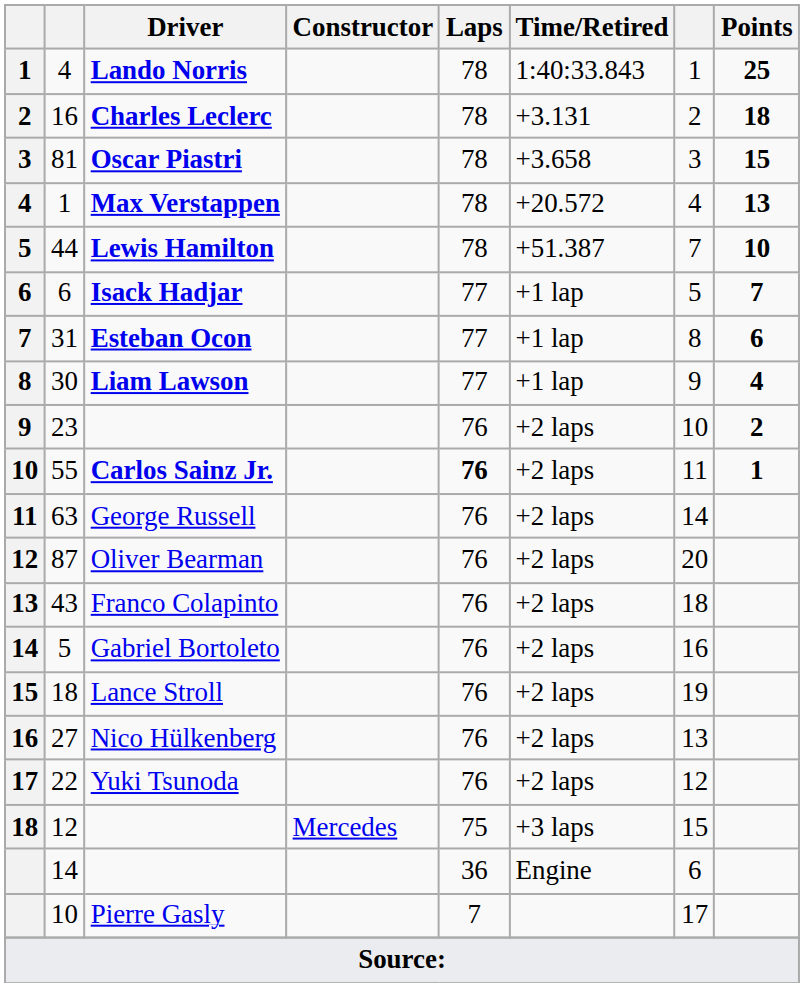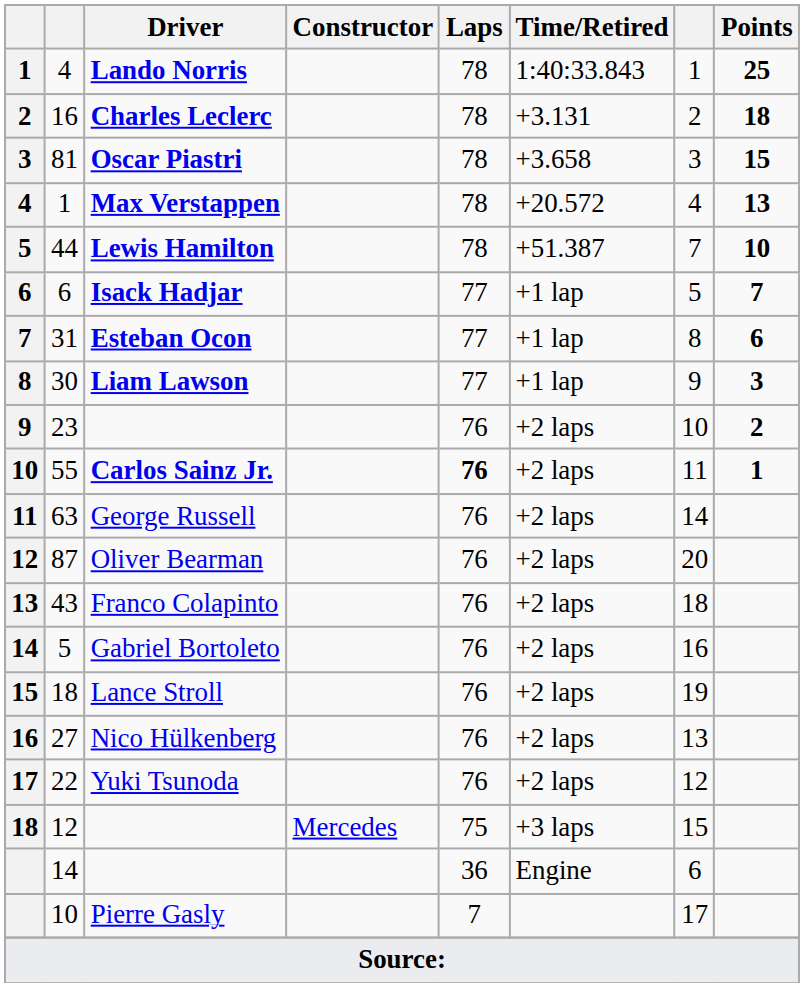 <table class="wikitable sortable" style="font-size: 85%;">
 <tr>
 <th scope="col"></th>
 <th scope="col"></th>
 <th scope="col">Driver</th>
 <th scope="col">Constructor</th>
 <th scope="col" class="unsortable">Laps</th>
 <th scope="col" class="unsortable">Time/Retired</th>
 <th scope="col"></th>
 <th scope="col">Points</th>
 </tr>
 <tr>
 <th scope="row">1</th>
 <td align="center">4</td>
 <td data-sort-value="nor"> <strong><a href='#'>Lando Norris</a></strong></td>
 <td></td>
 <td align="center">78</td>
 <td>1:40:33.843</td>
 <td align="center">1</td>
 <td align="center"><strong>25</strong></td>
 </tr>
 <tr>
 <th scope="row">2</th>
 <td align="center">16</td>
 <td data-sort-value="lec"> <strong><a href='#'>Charles Leclerc</a></strong></td>
 <td></td>
 <td align="center">78</td>
 <td>+3.131</td>
 <td align="center">2</td>
 <td align="center"><strong>18</strong></td>
 </tr>
 <tr>
 <th scope="row">3</th>
 <td align="center">81</td>
 <td data-sort-value="Pia"> <strong><a href='#'>Oscar Piastri</a></strong></td>
 <td></td>
 <td align="center">78</td>
 <td>+3.658</td>
 <td align="center">3</td>
 <td align="center"><strong>15</strong></td>
 </tr>
 <tr>
 <th scope="row">4</th>
 <td align="center">1</td>
 <td data-sort-value="ver"> <strong><a href='#'>Max Verstappen</a></strong></td>
 <td></td>
 <td align="center">78</td>
 <td>+20.572</td>
 <td align="center">4</td>
 <td align="center"><strong>13</strong></td>
 </tr>
 <tr>
 <th scope="row">5</th>
 <td align="center">44</td>
 <td data-sort-value="ham"> <strong><a href='#'>Lewis Hamilton</a></strong></td>
 <td></td>
 <td align="center">78</td>
 <td>+51.387</td>
 <td align="center">7</td>
 <td align="center"><strong>10</strong></td>
 </tr>
 <tr>
 <th scope="row">6</th>
 <td align="center">6</td>
 <td data-sort-value="had"> <strong><a href='#'>Isack Hadjar</a></strong></td>
 <td></td>
 <td align="center">77</td>
 <td>+1 lap</td>
 <td align="center">5</td>
 <td align="center"><strong>7</strong></td>
 </tr>
 <tr>
 <th scope="row">7</th>
 <td align="center">31</td>
 <td data-sort-value="oco"> <strong><a href='#'>Esteban Ocon</a></strong></td>
 <td></td>
 <td align="center">77</td>
 <td>+1 lap</td>
 <td align="center">8</td>
 <td align="center"><strong>6</strong></td>
 </tr>
 <tr>
 <th scope="row">8</th>
 <td align="center">30</td>
 <td data-sort-value="law"> <strong><a href='#'>Liam Lawson</a></strong></td>
 <td></td>
 <td align="center">77</td>
 <td>+1 lap</td>
 <td align="center">9</td>
-<td align="center"><strong>4</strong></td>
+<td align="center"><strong>3</strong></td>
 </tr>
 <tr>
 <th scope="row">9</th>
 <td align="center">23</td>
 <td data-sort-value="alb"></td>
 <td></td>
 <td align="center">76</td>
 <td>+2 laps</td>
 <td align="center">10</td>
 <td align="center"><strong>2</strong></td>
 </tr>
 <tr>
 <th scope="row">10</th>
 <td align="center">55</td>
 <td data-sort-value="sai"> <strong><a href='#'>Carlos Sainz Jr.</a></strong></td>
 <td></td>
 <td align="center"><strong>76</strong></td>
 <td>+2 laps</td>
 <td align="center">11</td>
 <td align="center"><strong>1</strong></td>
 </tr>
 <tr>
 <th scope="row">11</th>
 <td align="center">63</td>
 <td data-sort-value="rus"> <a href='#'>George Russell</a></td>
 <td></td>
 <td align="center">76</td>
 <td>+2 laps</td>
 <td align="center">14</td>
 <td align="center"></td>
 </tr>
 <tr>
 <th scope="row">12</th>
 <td align="center">87</td>
 <td data-sort-value="bea"> <a href='#'>Oliver Bearman</a></td>
 <td></td>
 <td align="center">76</td>
 <td>+2 laps</td>
 <td align="center">20</td>
 <td align="center"></td>
 </tr>
 <tr>
 <th scope="row">13</th>
 <td align="center">43</td>
 <td data-sort-value="col"> <a href='#'>Franco Colapinto</a></td>
 <td></td>
 <td align="center">76</td>
 <td>+2 laps</td>
 <td align="center">18</td>
 <td align="center"></td>
 </tr>
 <tr>
 <th scope="row">14</th>
 <td align="center">5</td>
 <td data-sort-value="bor"> <a href='#'>Gabriel Bortoleto</a></td>
 <td></td>
 <td align="center">76</td>
 <td>+2 laps</td>
 <td align="center">16</td>
 <td align="center"></td>
 </tr>
 <tr>
 <th scope="row">15</th>
 <td align="center">18</td>
 <td data-sort-value="str"> <a href='#'>Lance Stroll</a></td>
 <td></td>
 <td align="center">76</td>
 <td>+2 laps</td>
 <td align="center">19</td>
 <td align="center"></td>
 </tr>
 <tr>
 <th scope="row">16</th>
 <td align="center">27</td>
 <td data-sort-value="hul"> <a href='#'>Nico Hülkenberg</a></td>
 <td></td>
 <td align="center">76</td>
 <td>+2 laps</td>
 <td align="center">13</td>
 <td align="center"></td>
 </tr>
 <tr>
 <th scope="row">17</th>
 <td align="center">22</td>
 <td data-sort-value="tsu"> <a href='#'>Yuki Tsunoda</a></td>
 <td></td>
 <td align="center">76</td>
 <td>+2 laps</td>
 <td align="center">12</td>
 <td align="center"></td>
 </tr>
 <tr>
 <th scope="row">18</th>
 <td align="center">12</td>
 <td data-sort-value="ant"></td>
 <td {{nowrap><a href='#'>Mercedes</a></td>
 <td align="center">75</td>
 <td>+3 laps</td>
 <td align="center">15</td>
 <td align="center"></td>
 </tr>
 <tr>
 <th scope="row" data-sort-value="19"></th>
 <td align="center">14</td>
 <td data-sort-value="ant"></td>
 <td></td>
 <td align="center">36</td>
 <td>Engine</td>
 <td align="center">6</td>
 <td align="center"></td>
 </tr>
 <tr>
 <th scope="row" data-sort-value="20"></th>
 <td align="center">10</td>
 <td data-sort-value="gas"> <a href='#'>Pierre Gasly</a></td>
 <td></td>
 <td align="center">7</td>
 <td></td>
 <td align="center">17</td>
 <td align="center"></td>
 </tr>
 <tr class="sortbottom">
 </tr>
 <tr>
 <td colspan="8" style="background-color:#eaecf0;text-align:center"><strong>Source:</strong></td>
 </tr>
 </table>
